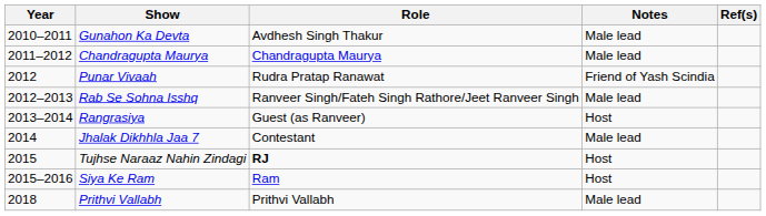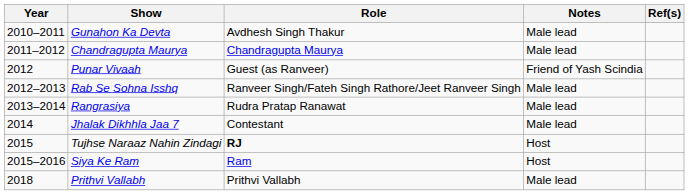 <table class="wikitable sortable">
 <tr>
 <th>Year</th>
 <th>Show</th>
 <th>Role</th>
 <th>Notes</th>
 <th>Ref(s)</th>
 </tr>
 <tr>
 <td>2010–2011</td>
 <td><em><a href='#'>Gunahon Ka Devta</a></em></td>
 <td>Avdhesh Singh Thakur</td>
 <td>Male lead</td>
 <td></td>
 </tr>
 <tr>
 <td>2011–2012</td>
 <td><em><a href='#'>Chandragupta Maurya</a></em></td>
 <td><a href='#'>Chandragupta Maurya</a></td>
 <td>Male lead</td>
 <td></td>
 </tr>
 <tr>
 <td>2012</td>
 <td><em><a href='#'>Punar Vivaah</a></em></td>
-<td>Rudra Pratap Ranawat</td>
+<td>Guest (as Ranveer)</td>
 <td>Friend of Yash Scindia</td>
 <td></td>
 </tr>
 <tr>
 <td>2012–2013</td>
 <td><em><a href='#'>Rab Se Sohna Isshq</a></em></td>
 <td>Ranveer Singh/Fateh Singh Rathore/Jeet Ranveer Singh</td>
 <td>Male lead</td>
 <td></td>
 </tr>
 <tr>
 <td>2013–2014</td>
 <td><em><a href='#'>Rangrasiya</a></em></td>
-<td>Guest (as Ranveer)</td>
-<td>Host</td>
+<td>Rudra Pratap Ranawat</td>
+<td>Male lead</td>
 <td></td>
 </tr>
 <tr>
 <td>2014</td>
 <td><em><a href='#'>Jhalak Dikhhla Jaa 7</a></em></td>
 <td>Contestant</td>
 <td>Male lead</td>
 <td></td>
 </tr>
 <tr>
 <td>2015</td>
 <td><em>Tujhse Naraaz Nahin Zindagi</em></td>
 <td><strong>RJ</strong></td>
 <td>Host</td>
 <td></td>
 </tr>
 <tr>
 <td>2015–2016</td>
 <td><em><a href='#'>Siya Ke Ram</a></em></td>
 <td><a href='#'>Ram</a></td>
 <td>Host</td>
 <td></td>
 </tr>
 <tr>
 <td>2018</td>
 <td><em><a href='#'>Prithvi Vallabh</a></em></td>
 <td>Prithvi Vallabh</td>
 <td>Male lead</td>
 <td></td>
 </tr>
 </table>
